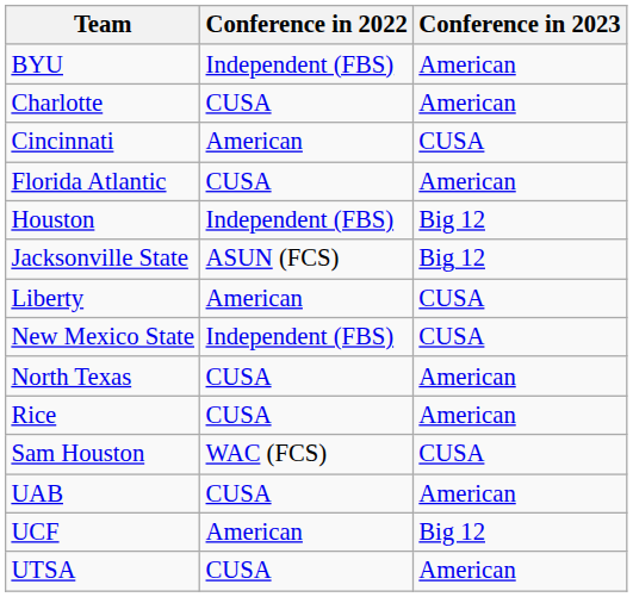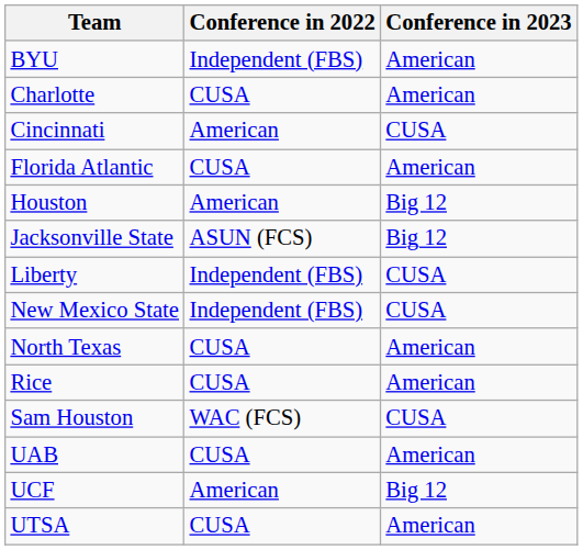 <table class="wikitable sortable">
 <tr>
 <th>Team</th>
 <th>Conference in 2022</th>
 <th>Conference in 2023</th>
 </tr>
 <tr>
 <td><a href='#'>BYU</a></td>
 <td><a href='#'>Independent (FBS)</a></td>
 <td><a href='#'>American</a></td>
 </tr>
 <tr>
 <td><a href='#'>Charlotte</a></td>
 <td><a href='#'>CUSA</a></td>
 <td><a href='#'>American</a></td>
 </tr>
 <tr>
 <td><a href='#'>Cincinnati</a></td>
 <td><a href='#'>American</a></td>
 <td><a href='#'>CUSA</a></td>
 </tr>
 <tr>
 <td><a href='#'>Florida Atlantic</a></td>
 <td><a href='#'>CUSA</a></td>
 <td><a href='#'>American</a></td>
 </tr>
 <tr>
 <td><a href='#'>Houston</a></td>
-<td><a href='#'>Independent (FBS)</a></td>
+<td><a href='#'>American</a></td>
 <td><a href='#'>Big 12</a></td>
 </tr>
 <tr>
 <td><a href='#'>Jacksonville State</a></td>
 <td><a href='#'>ASUN</a> (FCS)</td>
 <td><a href='#'>Big 12</a></td>
 </tr>
 <tr>
 <td><a href='#'>Liberty</a></td>
-<td><a href='#'>American</a></td>
+<td><a href='#'>Independent (FBS)</a></td>
 <td><a href='#'>CUSA</a></td>
 </tr>
 <tr>
 <td><a href='#'>New Mexico State</a></td>
 <td><a href='#'>Independent (FBS)</a></td>
 <td><a href='#'>CUSA</a></td>
 </tr>
 <tr>
 <td><a href='#'>North Texas</a></td>
 <td><a href='#'>CUSA</a></td>
 <td><a href='#'>American</a></td>
 </tr>
 <tr>
 <td><a href='#'>Rice</a></td>
 <td><a href='#'>CUSA</a></td>
 <td><a href='#'>American</a></td>
 </tr>
 <tr>
 <td><a href='#'>Sam Houston</a></td>
 <td><a href='#'>WAC</a> (FCS)</td>
 <td><a href='#'>CUSA</a></td>
 </tr>
 <tr>
 <td><a href='#'>UAB</a></td>
 <td><a href='#'>CUSA</a></td>
 <td><a href='#'>American</a></td>
 </tr>
 <tr>
 <td><a href='#'>UCF</a></td>
 <td><a href='#'>American</a></td>
 <td><a href='#'>Big 12</a></td>
 </tr>
 <tr>
 <td><a href='#'>UTSA</a></td>
 <td><a href='#'>CUSA</a></td>
 <td><a href='#'>American</a></td>
 </tr>
 </table>
